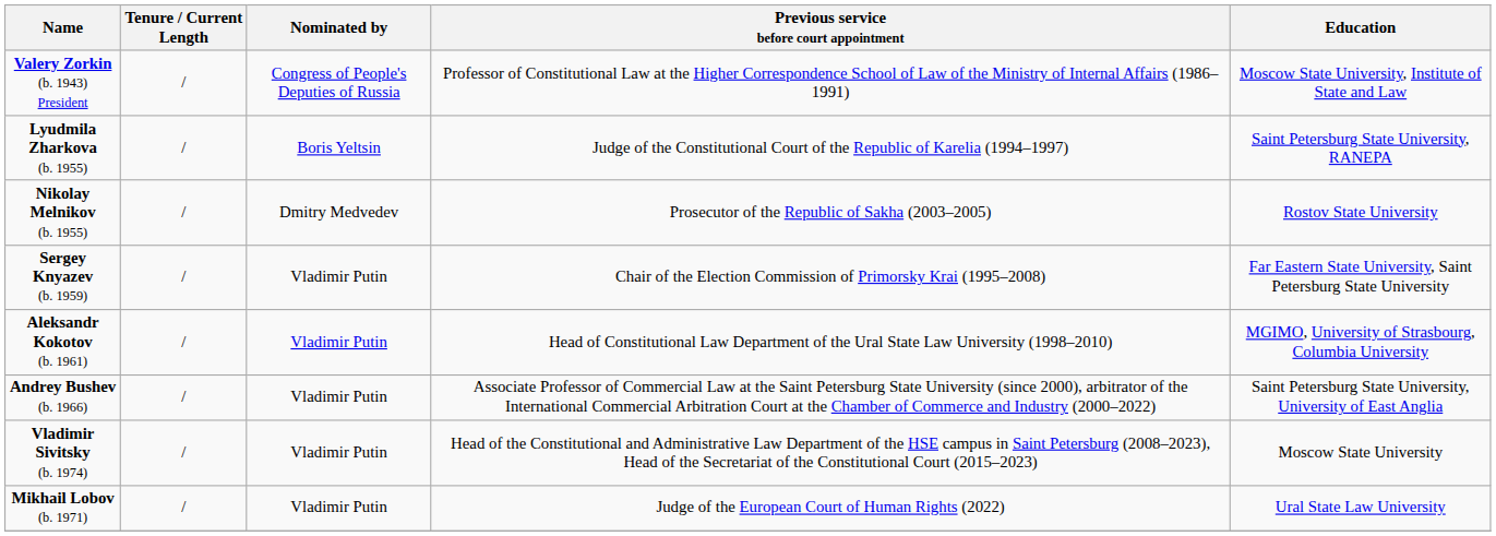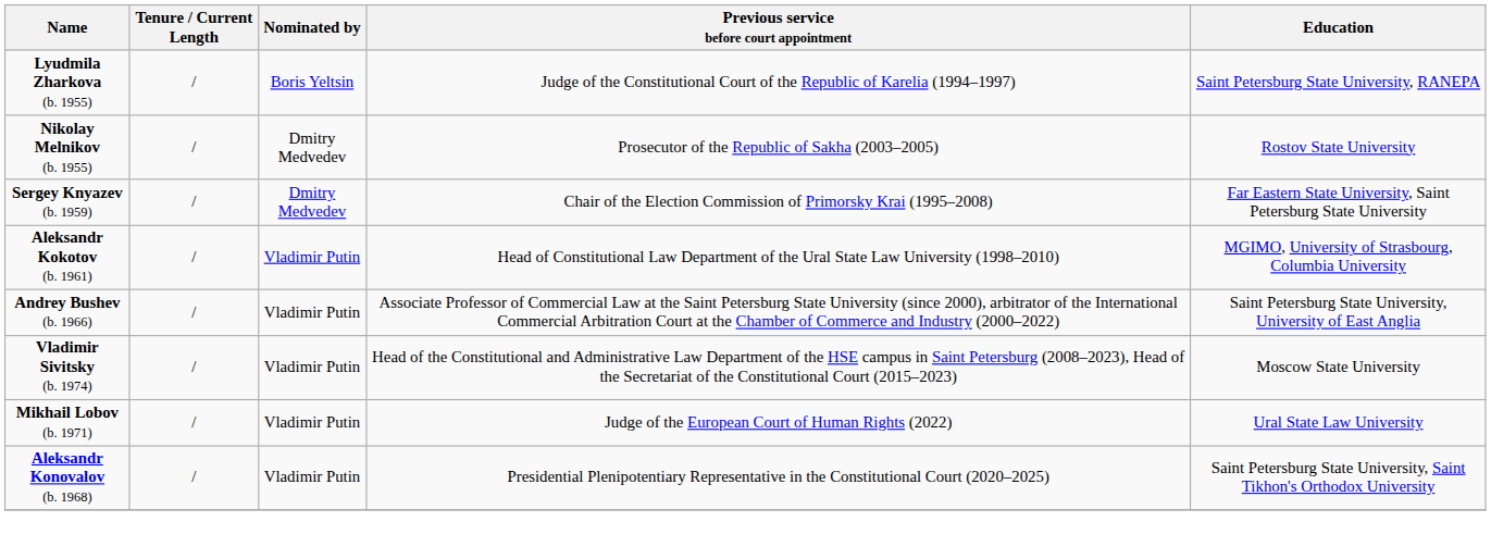 <table class="wikitable sortable" style="font-size:85%; text-align:center">
 <tr>
 <th>Name</th>
 <th>Tenure / Current Length</th>
 <th>Nominated by</th>
 <th>Previous service<br><small>before court appointment</small></th>
 <th>Education</th>
-</tr>
-<tr>
-<td><strong><a href='#'>Valery Zorkin</a></strong><br><small>(b. 1943)</small><br><small><a href='#'>President</a></small></td>
-<td> / </td>
-<td><a href='#'>Congress of People's Deputies of Russia</a></td>
-<td>Professor of Constitutional Law at the <a href='#'>Higher Correspondence School of Law of the Ministry of Internal Affairs</a> (1986–1991)</td>
-<td><a href='#'>Moscow State University</a>, <a href='#'>Institute of State and Law</a></td>
 </tr>
 <tr>
 <td><strong>Lyudmila Zharkova</strong><br><small>(b. 1955)</small></td>
 <td> / </td>
 <td><a href='#'>Boris Yeltsin</a></td>
 <td>Judge of the Constitutional Court of the <a href='#'>Republic of Karelia</a> (1994–1997)</td>
 <td><a href='#'>Saint Petersburg State University</a>, <a href='#'>RANEPA</a></td>
 </tr>
 <tr>
 <td><strong>Nikolay Melnikov</strong><br><small>(b. 1955)</small></td>
 <td> / </td>
 <td>Dmitry Medvedev</td>
 <td>Prosecutor of the <a href='#'>Republic of Sakha</a> (2003–2005)</td>
 <td><a href='#'>Rostov State University</a></td>
 </tr>
 <tr>
 <td><strong>Sergey Knyazev</strong><br><small>(b. 1959)</small></td>
 <td> / </td>
-<td>Vladimir Putin</td>
+<td><a href='#'>Dmitry Medvedev</a></td>
 <td>Chair of the Election Commission of <a href='#'>Primorsky Krai</a> (1995–2008)</td>
 <td><a href='#'>Far Eastern State University</a>, Saint Petersburg State University</td>
 </tr>
 <tr>
 <td><strong>Aleksandr Kokotov</strong><br><small>(b. 1961)</small></td>
 <td> / </td>
 <td><a href='#'>Vladimir Putin</a></td>
 <td>Head of Constitutional Law Department of the Ural State Law University (1998–2010)</td>
 <td><a href='#'>MGIMO</a>, <a href='#'>University of Strasbourg</a>, <a href='#'>Columbia University</a></td>
 </tr>
 <tr>
 <td><strong>Andrey Bushev</strong><br><small>(b. 1966)</small></td>
 <td> / </td>
 <td>Vladimir Putin</td>
 <td>Associate Professor of Commercial Law at the Saint Petersburg State University (since 2000), arbitrator of the International Commercial Arbitration Court at the <a href='#'>Chamber of Commerce and Industry</a> (2000–2022)</td>
 <td>Saint Petersburg State University, <a href='#'>University of East Anglia</a></td>
 </tr>
 <tr>
 <td><strong>Vladimir Sivitsky</strong><br><small>(b. 1974)</small></td>
 <td> / </td>
 <td>Vladimir Putin</td>
 <td>Head of the Constitutional and Administrative Law Department of the <a href='#'>HSE</a> campus in <a href='#'>Saint Petersburg</a> (2008–2023), Head of the Secretariat of the Constitutional Court (2015–2023)</td>
 <td>Moscow State University</td>
 </tr>
 <tr>
 <td><strong>Mikhail Lobov</strong><br><small>(b. 1971)</small></td>
 <td> / </td>
 <td>Vladimir Putin</td>
 <td>Judge of the <a href='#'>European Court of Human Rights</a> (2022)</td>
 <td><a href='#'>Ural State Law University</a></td>
 </tr>
 <tr>
+<td><strong><a href='#'>Aleksandr Konovalov</a></strong><br><small>(b. 1968)</small></td>
+<td> / </td>
+<td>Vladimir Putin</td>
+<td>Presidential Plenipotentiary Representative in the Constitutional Court (2020–2025)</td>
+<td>Saint Petersburg State University, <a href='#'>Saint Tikhon's Orthodox University</a></td>
+</tr>
+<tr>
 </tr>
 </table>
